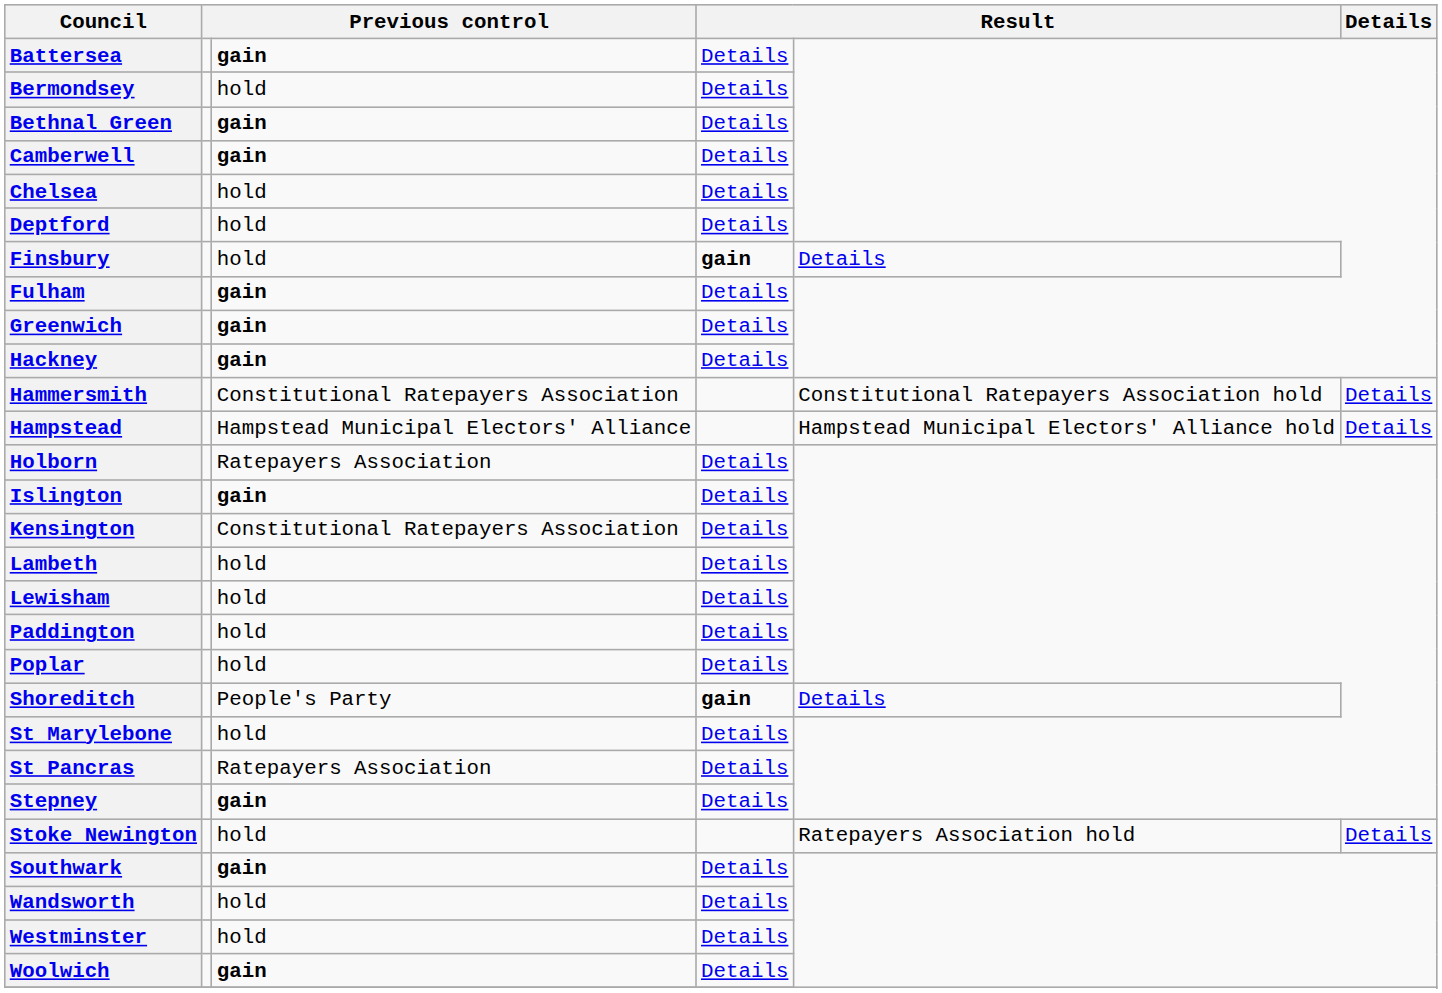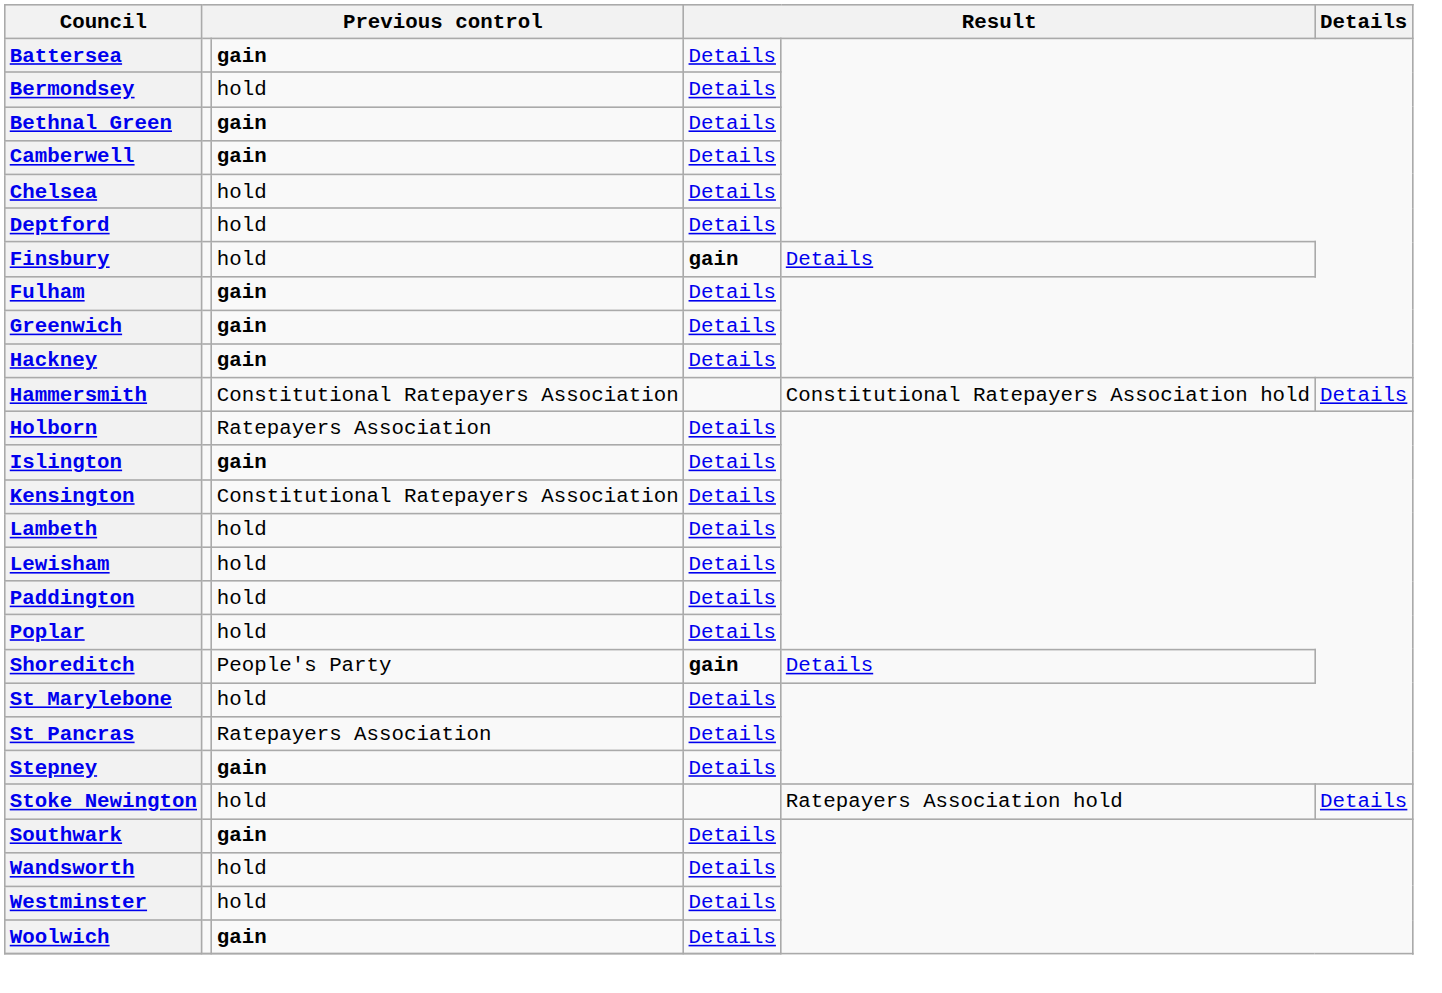 <table class="wikitable sortable" border="1">
 <tr>
 <th scope="col">Council</th>
 <th colspan=2>Previous control</th>
 <th colspan=2>Result</th>
 <th class="unsortable" scope="col">Details</th>
 </tr>
 <tr>
 <th scope="row" style="text-align: left;"><a href='#'>Battersea</a></th>
 <td></td>
 <td> <strong>gain</strong></td>
 <td><a href='#'>Details</a></td>
 </tr>
 <tr>
 <th scope="row" style="text-align: left;"><a href='#'>Bermondsey</a></th>
 <td></td>
 <td> hold</td>
 <td><a href='#'>Details</a></td>
 </tr>
 <tr>
 <th scope="row" style="text-align: left;"><a href='#'>Bethnal Green</a></th>
 <td></td>
 <td> <strong>gain</strong></td>
 <td><a href='#'>Details</a></td>
 </tr>
 <tr>
 <th scope="row" style="text-align: left;"><a href='#'>Camberwell</a></th>
 <td></td>
 <td> <strong>gain</strong></td>
 <td><a href='#'>Details</a></td>
 </tr>
 <tr>
 <th scope="row" style="text-align: left;"><a href='#'>Chelsea</a></th>
 <td></td>
 <td> hold</td>
 <td><a href='#'>Details</a></td>
 </tr>
 <tr>
 <th scope="row" style="text-align: left;"><a href='#'>Deptford</a></th>
 <td></td>
 <td> hold</td>
 <td><a href='#'>Details</a></td>
 </tr>
 <tr>
 <th scope="row" style="text-align: left;"><a href='#'>Finsbury</a></th>
 <td></td>
 <td> hold</td>
 <td> <strong>gain</strong></td>
 <td><a href='#'>Details</a></td>
 </tr>
 <tr>
 <th scope="row" style="text-align: left;"><a href='#'>Fulham</a></th>
 <td></td>
 <td> <strong>gain</strong></td>
 <td><a href='#'>Details</a></td>
 </tr>
 <tr>
 <th scope="row" style="text-align: left;"><a href='#'>Greenwich</a></th>
 <td></td>
 <td> <strong>gain</strong></td>
 <td><a href='#'>Details</a></td>
 </tr>
 <tr>
 <th scope="row" style="text-align: left;"><a href='#'>Hackney</a></th>
 <td></td>
 <td> <strong>gain</strong></td>
 <td><a href='#'>Details</a></td>
 </tr>
 <tr>
 <th scope="row" style="text-align: left;"><a href='#'>Hammersmith</a></th>
 <td></td>
 <td>Constitutional Ratepayers Association</td>
 <td></td>
 <td>Constitutional Ratepayers Association hold</td>
-<td><a href='#'>Details</a></td>
-</tr>
-<tr>
-<th scope="row" style="text-align: left;"><a href='#'>Hampstead</a></th>
-<td></td>
-<td>Hampstead Municipal Electors' Alliance</td>
-<td></td>
-<td>Hampstead Municipal Electors' Alliance hold</td>
 <td><a href='#'>Details</a></td>
 </tr>
 <tr>
 <th scope="row" style="text-align: left;"><a href='#'>Holborn</a></th>
 <td></td>
 <td>Ratepayers Association</td>
 <td><a href='#'>Details</a></td>
 </tr>
 <tr>
 <th scope="row" style="text-align: left;"><a href='#'>Islington</a></th>
 <td></td>
 <td> <strong>gain</strong></td>
 <td><a href='#'>Details</a></td>
 </tr>
 <tr>
 <th scope="row" style="text-align: left;"><a href='#'>Kensington</a></th>
 <td></td>
 <td>Constitutional Ratepayers Association</td>
 <td><a href='#'>Details</a></td>
 </tr>
 <tr>
 <th scope="row" style="text-align: left;"><a href='#'>Lambeth</a></th>
 <td></td>
 <td> hold</td>
 <td><a href='#'>Details</a></td>
 </tr>
 <tr>
 <th scope="row" style="text-align: left;"><a href='#'>Lewisham</a></th>
 <td></td>
 <td> hold</td>
 <td><a href='#'>Details</a></td>
 </tr>
 <tr>
 <th scope="row" style="text-align: left;"><a href='#'>Paddington</a></th>
 <td></td>
 <td> hold</td>
 <td><a href='#'>Details</a></td>
 </tr>
 <tr>
 <th scope="row" style="text-align: left;"><a href='#'>Poplar</a></th>
 <td></td>
 <td> hold</td>
 <td><a href='#'>Details</a></td>
 </tr>
 <tr>
 <th scope="row" style="text-align: left;"><a href='#'>Shoreditch</a></th>
 <td></td>
 <td>People's Party</td>
 <td> <strong>gain</strong></td>
 <td><a href='#'>Details</a></td>
 </tr>
 <tr>
 <th scope="row" style="text-align: left;"><a href='#'>St Marylebone</a></th>
 <td></td>
 <td> hold</td>
 <td><a href='#'>Details</a></td>
 </tr>
 <tr>
 <th scope="row" style="text-align: left;"><a href='#'>St Pancras</a></th>
 <td></td>
 <td>Ratepayers Association</td>
 <td><a href='#'>Details</a></td>
 </tr>
 <tr>
 <th scope="row" style="text-align: left;"><a href='#'>Stepney</a></th>
 <td></td>
 <td> <strong>gain</strong></td>
 <td><a href='#'>Details</a></td>
 </tr>
 <tr>
 <th scope="row" style="text-align: left;"><a href='#'>Stoke Newington</a></th>
 <td></td>
 <td> hold</td>
 <td></td>
 <td>Ratepayers Association hold</td>
 <td><a href='#'>Details</a></td>
 </tr>
 <tr>
 <th scope="row" style="text-align: left;"><a href='#'>Southwark</a></th>
 <td></td>
 <td> <strong>gain</strong></td>
 <td><a href='#'>Details</a></td>
 </tr>
 <tr>
 <th scope="row" style="text-align: left;"><a href='#'>Wandsworth</a></th>
 <td></td>
 <td> hold</td>
 <td><a href='#'>Details</a></td>
 </tr>
 <tr>
 <th scope="row" style="text-align: left;"><a href='#'>Westminster</a></th>
 <td></td>
 <td> hold</td>
 <td><a href='#'>Details</a></td>
 </tr>
 <tr>
 <th scope="row" style="text-align: left;"><a href='#'>Woolwich</a></th>
 <td></td>
 <td> <strong>gain</strong></td>
 <td><a href='#'>Details</a></td>
 </tr>
 <tr>
 </tr>
 </table>
